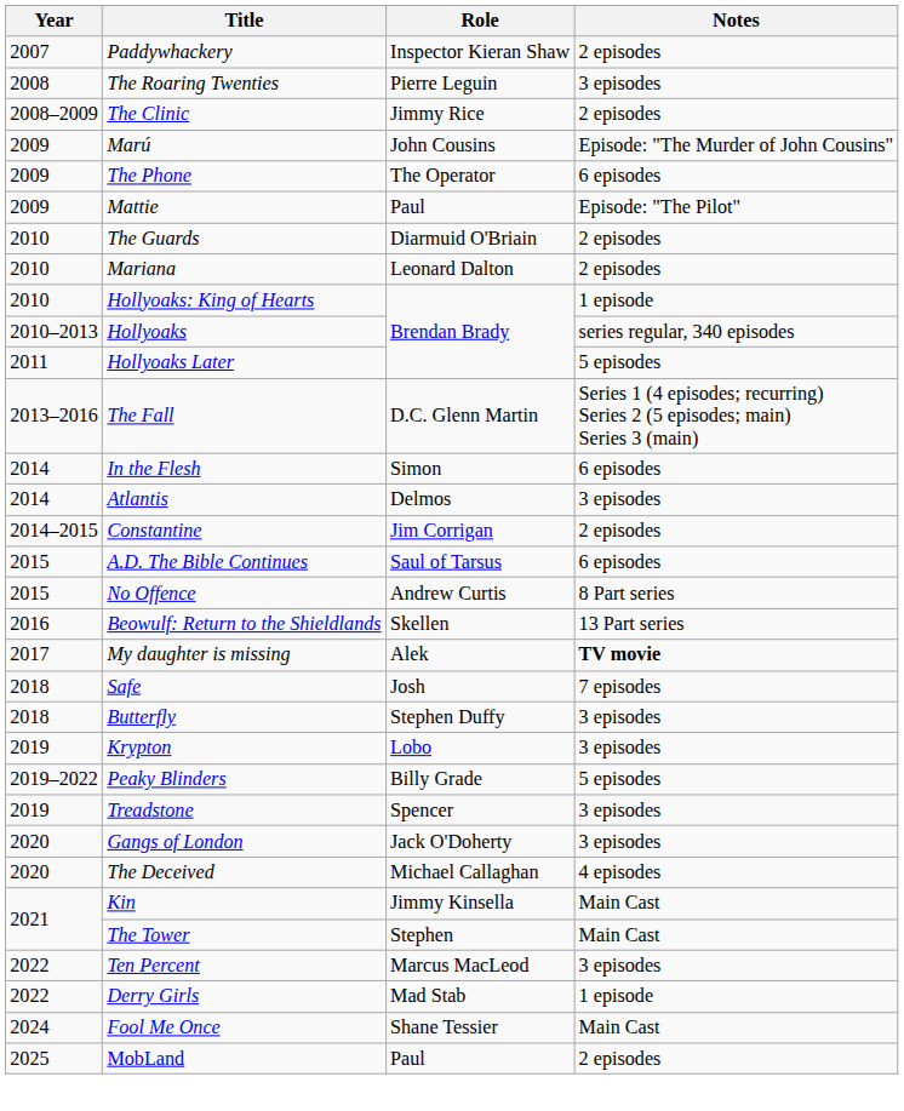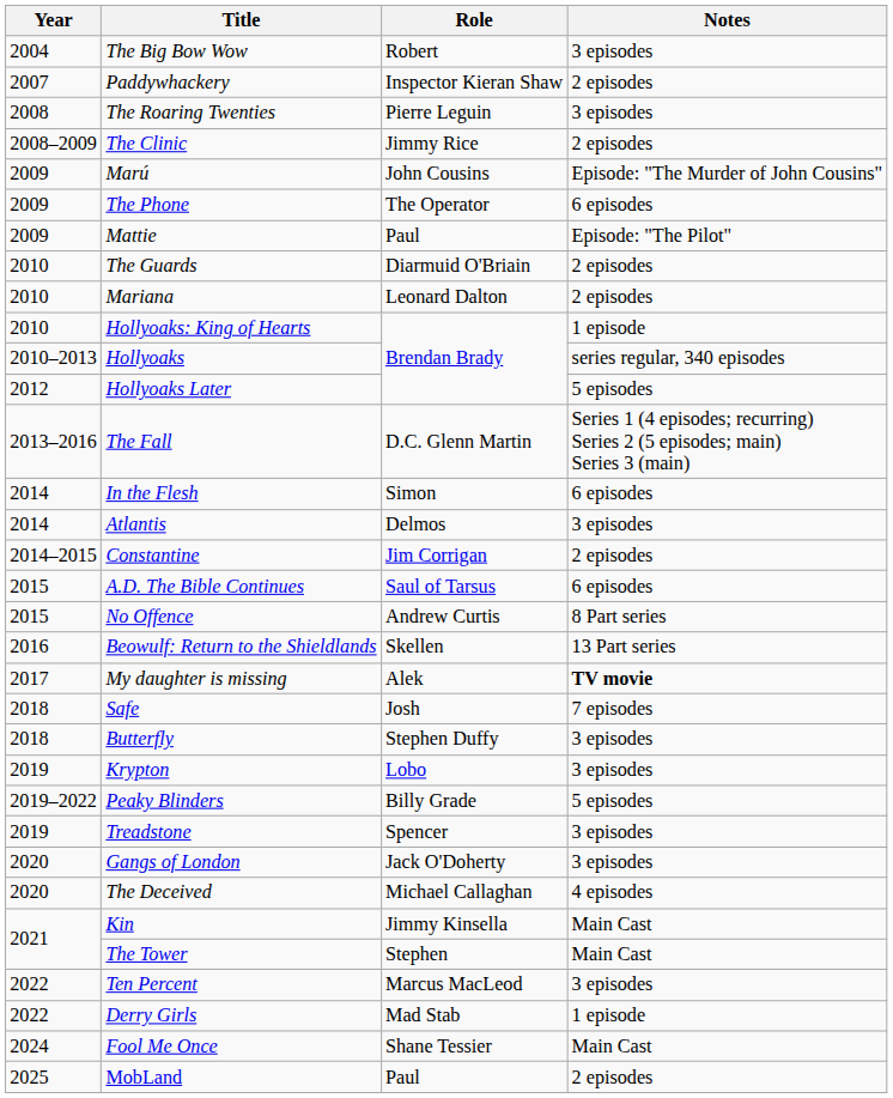 <table class="wikitable sortable">
 <tr>
 <th>Year</th>
 <th>Title</th>
 <th>Role</th>
 <th>Notes</th>
+</tr>
+<tr>
+<td>2004</td>
+<td><em>The Big Bow Wow</em></td>
+<td>Robert</td>
+<td>3 episodes</td>
 </tr>
 <tr>
 <td>2007</td>
 <td><em>Paddywhackery</em></td>
 <td>Inspector Kieran Shaw</td>
 <td>2 episodes</td>
 </tr>
 <tr>
 <td>2008</td>
 <td><em>The Roaring Twenties</em></td>
 <td>Pierre Leguin</td>
 <td>3 episodes</td>
 </tr>
 <tr>
 <td>2008–2009</td>
 <td><em><a href='#'>The Clinic</a></em></td>
 <td>Jimmy Rice</td>
 <td>2 episodes</td>
 </tr>
 <tr>
 <td>2009</td>
 <td><em>Marú</em></td>
 <td>John Cousins</td>
 <td>Episode: "The Murder of John Cousins"</td>
 </tr>
 <tr>
 <td>2009</td>
 <td><em><a href='#'>The Phone</a></em></td>
 <td>The Operator</td>
 <td>6 episodes</td>
 </tr>
 <tr>
 <td>2009</td>
 <td><em>Mattie</em></td>
 <td>Paul</td>
 <td>Episode: "The Pilot"</td>
 </tr>
 <tr>
 <td>2010</td>
 <td><em>The Guards</em></td>
 <td>Diarmuid O'Briain</td>
 <td>2 episodes</td>
 </tr>
 <tr>
 <td>2010</td>
 <td><em>Mariana</em></td>
 <td>Leonard Dalton</td>
 <td>2 episodes</td>
 </tr>
 <tr>
 <td>2010</td>
 <td><em><a href='#'>Hollyoaks: King of Hearts</a></em></td>
 <td rowspan="3"><a href='#'>Brendan Brady</a></td>
 <td>1 episode</td>
 </tr>
 <tr>
 <td>2010–2013</td>
 <td><em><a href='#'>Hollyoaks</a></em></td>
 <td>series regular, 340 episodes</td>
 </tr>
 <tr>
-<td>2011</td>
+<td>2012</td>
 <td><em><a href='#'>Hollyoaks Later</a></em></td>
 <td>5 episodes</td>
 </tr>
 <tr>
 <td>2013–2016</td>
 <td><em><a href='#'>The Fall</a></em></td>
 <td>D.C. Glenn Martin</td>
 <td>Series 1 (4 episodes; recurring)<br>Series 2 (5 episodes; main)<br>Series 3 (main)</td>
 </tr>
 <tr>
 <td>2014</td>
 <td><em><a href='#'>In the Flesh</a></em></td>
 <td>Simon</td>
 <td>6 episodes</td>
 </tr>
 <tr>
 <td>2014</td>
 <td><em><a href='#'>Atlantis</a></em></td>
 <td>Delmos</td>
 <td>3 episodes</td>
 </tr>
 <tr>
 <td>2014–2015</td>
 <td><em><a href='#'>Constantine</a></em></td>
 <td><a href='#'>Jim Corrigan</a></td>
 <td>2 episodes</td>
 </tr>
 <tr>
 <td>2015</td>
 <td><em><a href='#'>A.D. The Bible Continues</a></em></td>
 <td><a href='#'>Saul of Tarsus</a></td>
 <td>6 episodes</td>
 </tr>
 <tr>
 <td>2015</td>
 <td><em><a href='#'>No Offence</a></em></td>
 <td>Andrew Curtis</td>
 <td>8 Part series</td>
 </tr>
 <tr>
 <td>2016</td>
 <td><em><a href='#'>Beowulf: Return to the Shieldlands</a></em></td>
 <td>Skellen</td>
 <td>13 Part series</td>
 </tr>
 <tr>
 <td>2017</td>
 <td><em>My daughter is missing</em></td>
 <td>Alek</td>
 <td><strong>TV movie</strong></td>
 </tr>
 <tr>
 <td>2018</td>
 <td><em><a href='#'>Safe</a></em></td>
 <td>Josh</td>
 <td>7 episodes</td>
 </tr>
 <tr>
 <td>2018</td>
 <td><em><a href='#'>Butterfly</a></em></td>
 <td>Stephen Duffy</td>
 <td>3 episodes</td>
 </tr>
 <tr>
 <td>2019</td>
 <td><em><a href='#'>Krypton</a></em></td>
 <td><a href='#'>Lobo</a></td>
 <td>3 episodes</td>
 </tr>
 <tr>
 <td>2019–2022</td>
 <td><em><a href='#'>Peaky Blinders</a></em></td>
 <td>Billy Grade</td>
 <td>5 episodes</td>
 </tr>
 <tr>
 <td>2019</td>
 <td><em><a href='#'>Treadstone</a></em></td>
 <td>Spencer</td>
 <td>3 episodes</td>
 </tr>
 <tr>
 <td>2020</td>
 <td><em><a href='#'>Gangs of London</a></em></td>
 <td>Jack O'Doherty</td>
 <td>3 episodes</td>
 </tr>
 <tr>
 <td>2020</td>
 <td><em>The Deceived</em></td>
 <td>Michael Callaghan</td>
 <td>4 episodes</td>
 </tr>
 <tr>
 <td Rowspan=2>2021</td>
 <td><em><a href='#'>Kin</a></em></td>
 <td>Jimmy Kinsella</td>
 <td>Main Cast</td>
 </tr>
 <tr>
 <td><em><a href='#'>The Tower</a></em></td>
 <td>Stephen</td>
 <td>Main Cast</td>
 </tr>
 <tr>
 <td>2022</td>
 <td><em><a href='#'>Ten Percent</a></em></td>
 <td>Marcus MacLeod</td>
 <td>3 episodes</td>
 </tr>
 <tr>
 <td>2022</td>
 <td><em><a href='#'>Derry Girls</a></em></td>
 <td>Mad Stab</td>
 <td>1 episode</td>
 </tr>
 <tr>
 <td>2024</td>
 <td><em><a href='#'>Fool Me Once</a></em></td>
 <td>Shane Tessier</td>
 <td>Main Cast</td>
 </tr>
 <tr>
 <td>2025</td>
 <td><a href='#'>MobLand</a></td>
 <td>Paul</td>
 <td>2 episodes</td>
 </tr>
 </table>
